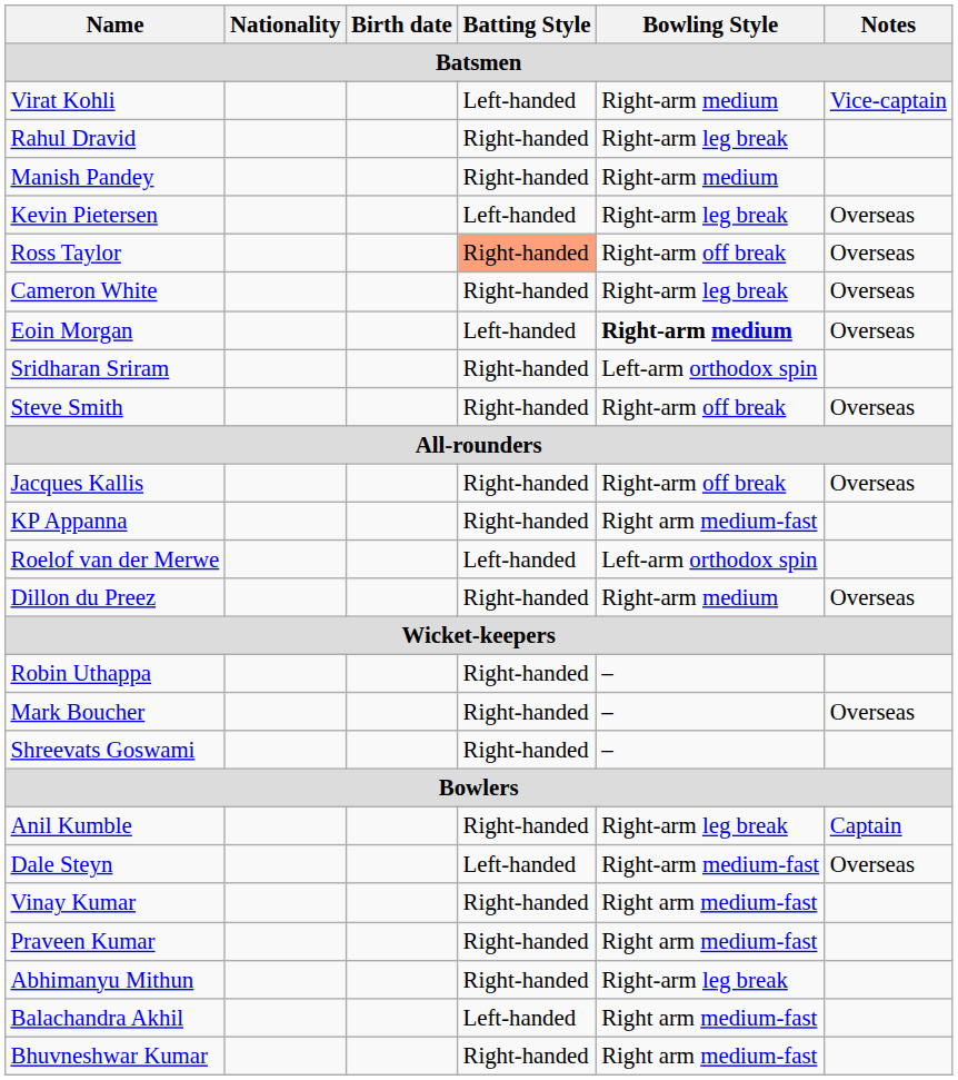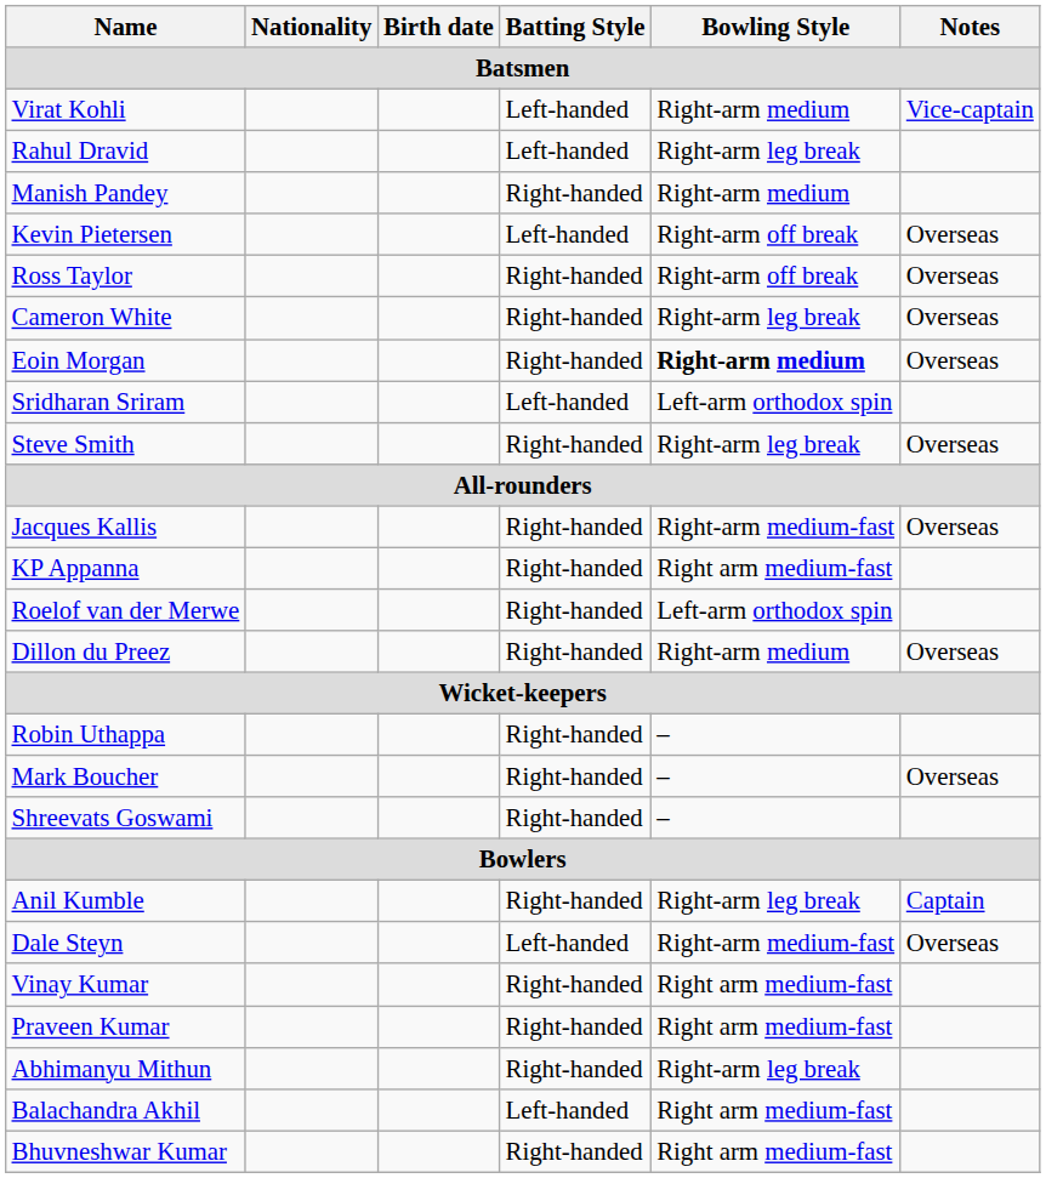 <table class="wikitable" style="font-size:95%;">
 <tr>
 <th>Name</th>
 <th>Nationality</th>
 <th>Birth date</th>
 <th>Batting Style</th>
 <th>Bowling Style</th>
 <th>Notes</th>
 </tr>
 <tr>
 <th colspan="6" style="background: #DCDCDC" align=center>Batsmen</th>
 </tr>
 <tr virat kohli>
 <td><a href='#'>Virat Kohli</a></td>
 <td></td>
 <td></td>
 <td>Left-handed</td>
 <td>Right-arm <a href='#'>medium</a></td>
 <td><a href='#'>Vice-captain</a></td>
 </tr>
 <tr>
 <td><a href='#'>Rahul Dravid</a></td>
 <td></td>
 <td></td>
-<td>Right-handed</td>
+<td>Left-handed</td>
 <td>Right-arm <a href='#'>leg break</a></td>
 <td></td>
 </tr>
 <tr>
 <td><a href='#'>Manish Pandey</a></td>
 <td></td>
 <td></td>
 <td>Right-handed</td>
 <td>Right-arm <a href='#'>medium</a></td>
 <td></td>
 </tr>
 <tr>
 <td><a href='#'>Kevin Pietersen</a></td>
 <td></td>
 <td></td>
 <td>Left-handed</td>
-<td>Right-arm <a href='#'>leg break</a></td>
+<td>Right-arm <a href='#'>off break</a></td>
 <td>Overseas</td>
 </tr>
 <tr>
 <td><a href='#'>Ross Taylor</a></td>
 <td></td>
 <td></td>
-<td style="background: lightsalmon;">Right-handed</td>
+<td>Right-handed</td>
 <td>Right-arm <a href='#'>off break</a></td>
 <td>Overseas</td>
 </tr>
 <tr>
 <td><a href='#'>Cameron White</a></td>
 <td></td>
 <td></td>
 <td>Right-handed</td>
 <td>Right-arm <a href='#'>leg break</a></td>
 <td>Overseas</td>
 </tr>
 <tr>
 <td><a href='#'>Eoin Morgan</a></td>
 <td></td>
 <td></td>
-<td>Left-handed</td>
+<td>Right-handed</td>
 <td><strong>Right-arm <a href='#'>medium</a></strong></td>
 <td>Overseas</td>
 </tr>
 <tr>
 <td><a href='#'>Sridharan Sriram</a></td>
 <td></td>
 <td></td>
-<td>Right-handed</td>
+<td>Left-handed</td>
 <td>Left-arm <a href='#'>orthodox spin</a></td>
 <td></td>
 </tr>
 <tr>
 <td><a href='#'>Steve Smith</a></td>
 <td></td>
 <td></td>
 <td>Right-handed</td>
-<td>Right-arm <a href='#'>off break</a></td>
+<td>Right-arm <a href='#'>leg break</a></td>
 <td>Overseas</td>
 </tr>
 <tr>
 <th colspan="6" style="background: #DCDCDC" align=center>All-rounders</th>
 </tr>
 <tr>
 <td><a href='#'>Jacques Kallis</a></td>
 <td></td>
 <td></td>
 <td>Right-handed</td>
-<td>Right-arm <a href='#'>off break</a></td>
+<td>Right-arm <a href='#'>medium-fast</a></td>
 <td>Overseas</td>
 </tr>
 <tr>
 <td><a href='#'>KP Appanna</a></td>
 <td></td>
 <td></td>
 <td>Right-handed</td>
 <td>Right arm <a href='#'>medium-fast</a></td>
 <td></td>
 </tr>
 <tr>
 <td><a href='#'>Roelof van der Merwe</a></td>
 <td></td>
 <td></td>
-<td>Left-handed</td>
+<td>Right-handed</td>
 <td>Left-arm <a href='#'>orthodox spin</a></td>
 <td></td>
 </tr>
 <tr>
 <td><a href='#'>Dillon du Preez</a></td>
 <td></td>
 <td></td>
 <td>Right-handed</td>
 <td>Right-arm <a href='#'>medium</a></td>
 <td>Overseas</td>
 </tr>
 <tr>
 <th colspan="6" style="background: #DCDCDC" align=center>Wicket-keepers</th>
 </tr>
 <tr>
 <td><a href='#'>Robin Uthappa</a></td>
 <td></td>
 <td></td>
 <td>Right-handed</td>
 <td>–</td>
 </tr>
 <tr>
 <td><a href='#'>Mark Boucher</a></td>
 <td></td>
 <td></td>
 <td>Right-handed</td>
 <td>–</td>
 <td>Overseas</td>
 </tr>
 <tr>
 <td><a href='#'>Shreevats Goswami</a></td>
 <td></td>
 <td></td>
 <td>Right-handed</td>
 <td>–</td>
 <td></td>
 </tr>
 <tr>
 <th colspan="6" style="background: #DCDCDC" align=center>Bowlers</th>
 </tr>
 <tr>
 <td><a href='#'>Anil Kumble</a></td>
 <td></td>
 <td></td>
 <td>Right-handed</td>
 <td>Right-arm <a href='#'>leg break</a></td>
 <td><a href='#'>Captain</a></td>
 </tr>
 <tr>
 <td><a href='#'>Dale Steyn</a></td>
 <td></td>
 <td></td>
 <td>Left-handed</td>
 <td>Right-arm <a href='#'>medium-fast</a></td>
 <td>Overseas</td>
 </tr>
 <tr>
 <td><a href='#'>Vinay Kumar</a></td>
 <td></td>
 <td></td>
 <td>Right-handed</td>
 <td>Right arm <a href='#'>medium-fast</a></td>
 <td></td>
 </tr>
 <tr>
 <td><a href='#'>Praveen Kumar</a></td>
 <td></td>
 <td></td>
 <td>Right-handed</td>
 <td>Right arm <a href='#'>medium-fast</a></td>
 <td></td>
 </tr>
 <tr>
 <td><a href='#'>Abhimanyu Mithun</a></td>
 <td></td>
 <td></td>
 <td>Right-handed</td>
 <td>Right-arm <a href='#'>leg break</a></td>
 <td></td>
 </tr>
 <tr>
 <td><a href='#'>Balachandra Akhil</a></td>
 <td></td>
 <td></td>
 <td>Left-handed</td>
 <td>Right arm <a href='#'>medium-fast</a></td>
 <td></td>
 </tr>
 <tr>
 <td><a href='#'>Bhuvneshwar Kumar</a></td>
 <td></td>
 <td></td>
 <td>Right-handed</td>
 <td>Right arm <a href='#'>medium-fast</a></td>
 <td></td>
 </tr>
 <tr>
 </tr>
 </table>
